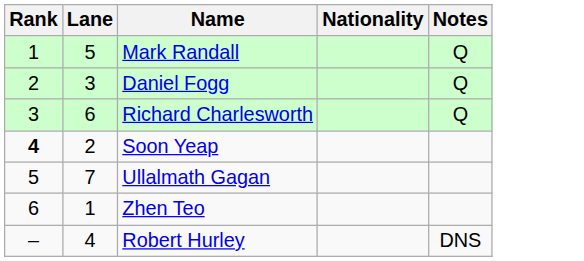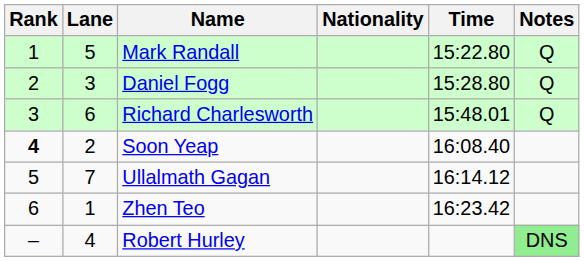 <table class="wikitable sortable" style="text-align:center">
 <tr>
 <th>Rank</th>
 <th>Lane</th>
 <th>Name</th>
 <th>Nationality</th>
+<th>Time</th>
 <th>Notes</th>
 </tr>
 <tr bgcolor=ccffcc>
 <td>1</td>
 <td>5</td>
 <td align=left><a href='#'>Mark Randall</a></td>
 <td align=left></td>
+<td>15:22.80</td>
 <td>Q</td>
 </tr>
 <tr bgcolor=ccffcc>
 <td>2</td>
 <td>3</td>
 <td align=left><a href='#'>Daniel Fogg</a></td>
 <td align=left></td>
+<td>15:28.80</td>
 <td>Q</td>
 </tr>
 <tr bgcolor=ccffcc>
 <td>3</td>
 <td>6</td>
 <td align=left><a href='#'>Richard Charlesworth</a></td>
 <td align=left></td>
+<td>15:48.01</td>
 <td>Q</td>
 </tr>
 <tr>
 <td><strong>4</strong></td>
 <td>2</td>
 <td align=left><a href='#'>Soon Yeap</a></td>
 <td align=left></td>
+<td>16:08.40</td>
 <td></td>
 </tr>
 <tr>
 <td>5</td>
 <td>7</td>
 <td align=left><a href='#'>Ullalmath Gagan</a></td>
 <td align=left></td>
+<td>16:14.12</td>
 <td></td>
 </tr>
 <tr>
 <td>6</td>
 <td>1</td>
 <td align=left><a href='#'>Zhen Teo</a></td>
 <td align=left></td>
+<td>16:23.42</td>
 <td></td>
 </tr>
 <tr>
 <td>–</td>
 <td>4</td>
 <td align=left><a href='#'>Robert Hurley</a></td>
 <td align=left></td>
-<td>DNS</td>
+<td></td>
+<td style="background: lightgreen;">DNS</td>
 </tr>
 </table>
